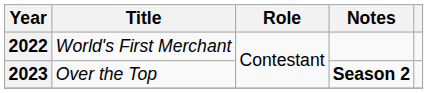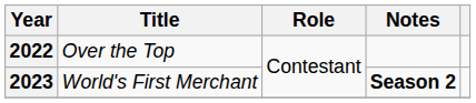 <table class="wikitable  plainrowheaders">
 <tr>
 <th scope="col">Year</th>
 <th scope="col">Title</th>
 <th scope="col">Role</th>
 <th scope="col">Notes</th>
 <th scope="col" class="unsortable"></th>
 </tr>
 <tr>
 <th scope="row">2022</th>
-<td><em>World's First Merchant</em></td>
+<td><em>Over the Top</em></td>
 <td rowspan=2>Contestant</td>
 <td></td>
 <td></td>
 </tr>
 <tr>
 <th scope="row">2023</th>
-<td><em>Over the Top</em></td>
+<td><em>World's First Merchant</em></td>
 <td><strong>Season 2</strong></td>
 <td></td>
 </tr>
 <tr>
 </tr>
 </table>
